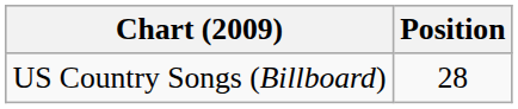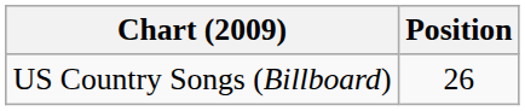 <table class="wikitable sortable">
 <tr>
 <th scope="col">Chart (2009)</th>
 <th scope="col">Position</th>
 </tr>
 <tr>
 <td>US Country Songs (<em>Billboard</em>)</td>
-<td align="center">28</td>
+<td align="center">26</td>
 </tr>
 </table>
